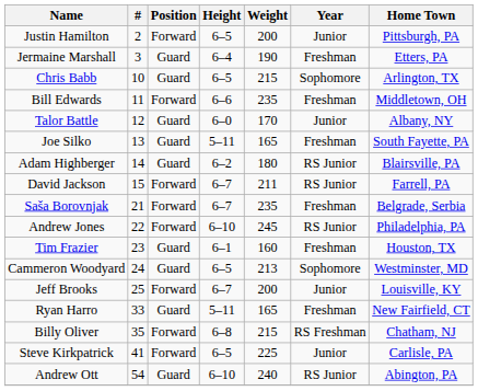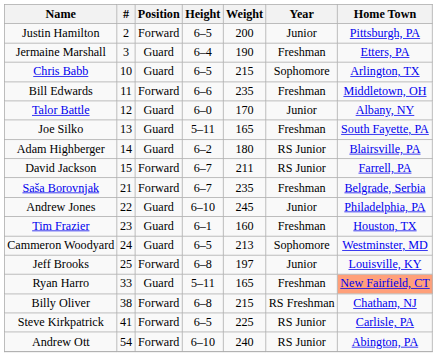 <table class="wikitable" style="text-align: center;">
 <tr>
 <th>Name </th>
 <th>#</th>
 <th>Position</th>
 <th>Height</th>
 <th>Weight</th>
 <th>Year</th>
 <th>Home Town</th>
 </tr>
 <tr>
 <td>Justin Hamilton</td>
 <td>2</td>
 <td>Forward</td>
 <td>6–5</td>
 <td>200</td>
 <td>Junior</td>
 <td><a href='#'>Pittsburgh, PA</a></td>
 </tr>
 <tr>
 <td>Jermaine Marshall</td>
 <td>3</td>
 <td>Guard</td>
 <td>6–4</td>
 <td>190</td>
 <td>Freshman</td>
 <td><a href='#'>Etters, PA</a></td>
 </tr>
 <tr>
 <td><a href='#'>Chris Babb</a></td>
 <td>10</td>
 <td>Guard</td>
 <td>6–5</td>
 <td>215</td>
 <td>Sophomore</td>
 <td><a href='#'>Arlington, TX</a></td>
 </tr>
 <tr>
 <td>Bill Edwards</td>
 <td>11</td>
 <td>Forward</td>
 <td>6–6</td>
 <td>235</td>
 <td>Freshman</td>
 <td><a href='#'>Middletown, OH</a></td>
 </tr>
 <tr>
 <td><a href='#'>Talor Battle</a></td>
 <td>12</td>
 <td>Guard</td>
 <td>6–0</td>
 <td>170</td>
 <td>Junior</td>
 <td><a href='#'>Albany, NY</a></td>
 </tr>
 <tr>
 <td>Joe Silko</td>
 <td>13</td>
 <td>Guard</td>
 <td>5–11</td>
 <td>165</td>
 <td>Freshman</td>
 <td><a href='#'>South Fayette, PA</a></td>
 </tr>
 <tr>
 <td>Adam Highberger</td>
 <td>14</td>
 <td>Guard</td>
 <td>6–2</td>
 <td>180</td>
 <td>RS Junior</td>
 <td><a href='#'>Blairsville, PA</a></td>
 </tr>
 <tr>
 <td>David Jackson</td>
 <td>15</td>
 <td>Forward</td>
 <td>6–7</td>
 <td>211</td>
 <td>RS Junior</td>
 <td><a href='#'>Farrell, PA</a></td>
 </tr>
 <tr>
 <td><a href='#'>Saša Borovnjak</a></td>
 <td>21</td>
 <td>Forward</td>
 <td>6–7</td>
 <td>235</td>
 <td>Freshman</td>
 <td><a href='#'>Belgrade, Serbia</a></td>
 </tr>
 <tr>
 <td>Andrew Jones</td>
 <td>22</td>
-<td>Forward</td>
+<td>Guard</td>
 <td>6–10</td>
 <td>245</td>
-<td>RS Junior</td>
+<td>Junior</td>
 <td><a href='#'>Philadelphia, PA</a></td>
 </tr>
 <tr>
 <td><a href='#'>Tim Frazier</a></td>
 <td>23</td>
 <td>Guard</td>
 <td>6–1</td>
 <td>160</td>
 <td>Freshman</td>
 <td><a href='#'>Houston, TX</a></td>
 </tr>
 <tr>
 <td>Cammeron Woodyard</td>
 <td>24</td>
 <td>Guard</td>
 <td>6–5</td>
 <td>213</td>
 <td>Sophomore</td>
 <td><a href='#'>Westminster, MD</a></td>
 </tr>
 <tr>
 <td>Jeff Brooks</td>
 <td>25</td>
 <td>Forward</td>
-<td>6–7</td>
-<td>200</td>
+<td>6–8</td>
+<td>197</td>
 <td>Junior</td>
 <td><a href='#'>Louisville, KY</a></td>
 </tr>
 <tr>
 <td>Ryan Harro</td>
 <td>33</td>
 <td>Guard</td>
 <td>5–11</td>
 <td>165</td>
 <td>Freshman</td>
-<td><a href='#'>New Fairfield, CT</a></td>
+<td style="background: lightsalmon;"><a href='#'>New Fairfield, CT</a></td>
 </tr>
 <tr>
 <td>Billy Oliver</td>
-<td>35</td>
+<td>38</td>
 <td>Forward</td>
 <td>6–8</td>
 <td>215</td>
 <td>RS Freshman</td>
 <td><a href='#'>Chatham, NJ</a></td>
 </tr>
 <tr>
 <td>Steve Kirkpatrick</td>
 <td>41</td>
 <td>Forward</td>
 <td>6–5</td>
 <td>225</td>
-<td>Junior</td>
+<td>RS Junior</td>
 <td><a href='#'>Carlisle, PA</a></td>
 </tr>
 <tr>
 <td>Andrew Ott</td>
 <td>54</td>
-<td>Guard</td>
+<td>Forward</td>
 <td>6–10</td>
 <td>240</td>
 <td>RS Junior</td>
 <td><a href='#'>Abington, PA</a></td>
 </tr>
 <tr>
 </tr>
 </table>
